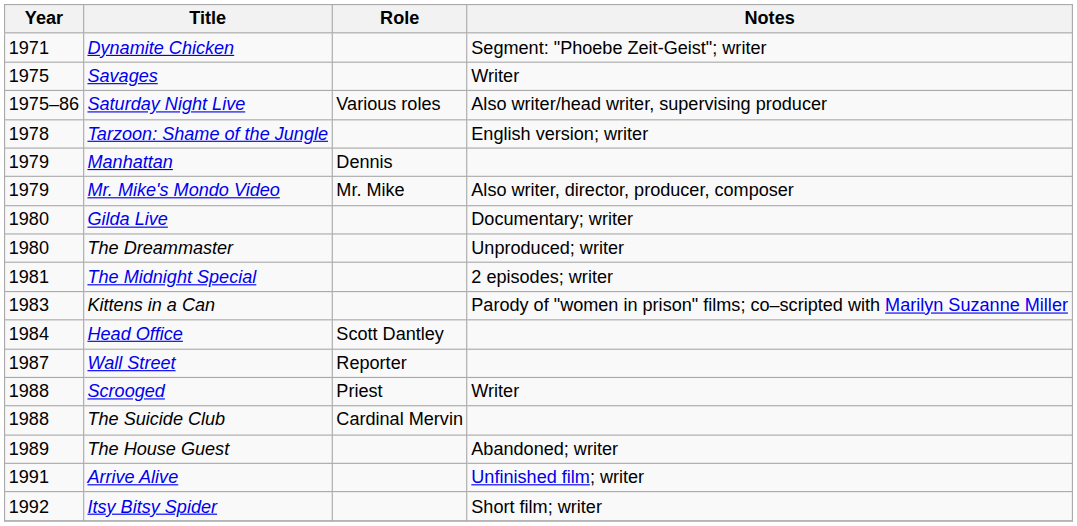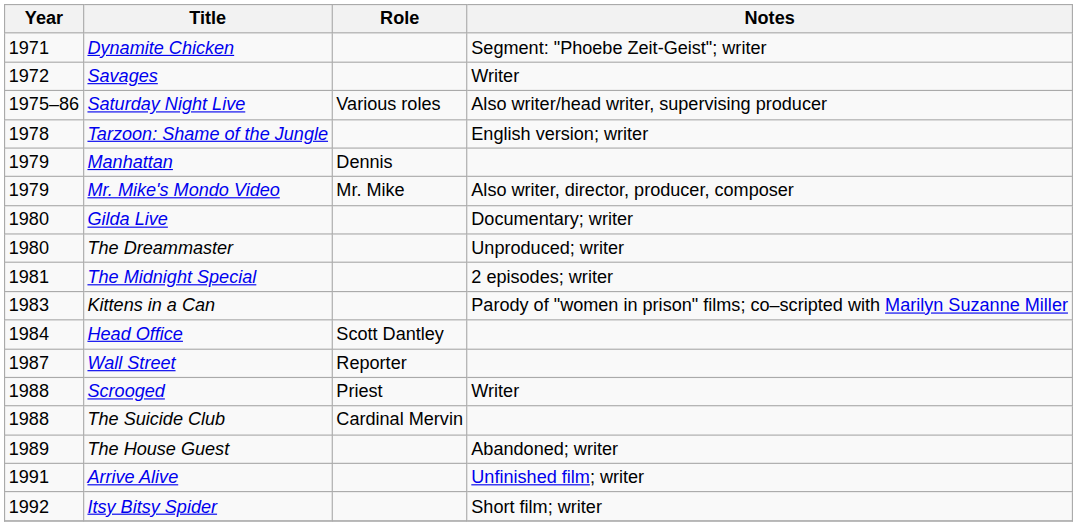 <table class="wikitable sortable">
 <tr>
 <th>Year</th>
 <th>Title</th>
 <th>Role</th>
 <th>Notes</th>
 </tr>
 <tr>
 <td>1971</td>
 <td><em><a href='#'>Dynamite Chicken</a></em></td>
 <td></td>
 <td>Segment: "Phoebe Zeit-Geist"; writer</td>
 </tr>
 <tr>
-<td>1975</td>
+<td>1972</td>
 <td><em><a href='#'>Savages</a></em></td>
 <td></td>
 <td>Writer</td>
 </tr>
 <tr>
 <td>1975–86</td>
 <td><em><a href='#'>Saturday Night Live</a></em></td>
 <td>Various roles</td>
 <td>Also writer/head writer, supervising producer</td>
 </tr>
 <tr>
 <td>1978</td>
 <td><em><a href='#'>Tarzoon: Shame of the Jungle</a></em></td>
 <td></td>
 <td>English version; writer</td>
 </tr>
 <tr>
 <td>1979</td>
 <td><em><a href='#'>Manhattan</a></em></td>
 <td>Dennis</td>
 <td></td>
 </tr>
 <tr>
 <td>1979</td>
 <td><em><a href='#'>Mr. Mike's Mondo Video</a></em></td>
 <td>Mr. Mike</td>
 <td>Also writer, director, producer, composer</td>
 </tr>
 <tr>
 <td>1980</td>
 <td><em><a href='#'>Gilda Live</a></em></td>
 <td></td>
 <td>Documentary; writer</td>
 </tr>
 <tr>
 <td>1980</td>
 <td><em>The Dreammaster</em></td>
 <td></td>
 <td>Unproduced; writer</td>
 </tr>
 <tr>
 <td>1981</td>
 <td><em><a href='#'>The Midnight Special</a></em></td>
 <td></td>
 <td>2 episodes; writer</td>
 </tr>
 <tr>
 <td>1983</td>
 <td><em>Kittens in a Can</em></td>
 <td></td>
 <td>Parody of "women in prison" films; co–scripted with <a href='#'>Marilyn Suzanne Miller</a></td>
 </tr>
 <tr>
 <td>1984</td>
 <td><em><a href='#'>Head Office</a></em></td>
 <td>Scott Dantley</td>
 <td></td>
 </tr>
 <tr>
 <td>1987</td>
 <td><em><a href='#'>Wall Street</a></em></td>
 <td>Reporter</td>
 <td></td>
 </tr>
 <tr>
 <td>1988</td>
 <td><em><a href='#'>Scrooged</a></em></td>
 <td>Priest</td>
 <td>Writer</td>
 </tr>
 <tr>
 <td>1988</td>
 <td><em>The Suicide Club</em></td>
 <td>Cardinal Mervin</td>
 <td></td>
 </tr>
 <tr>
 <td>1989</td>
 <td><em>The House Guest</em></td>
 <td></td>
 <td>Abandoned; writer</td>
 </tr>
 <tr>
 <td>1991</td>
 <td><em><a href='#'>Arrive Alive</a></em></td>
 <td></td>
 <td><a href='#'>Unfinished film</a>; writer</td>
 </tr>
 <tr>
 <td>1992</td>
 <td><em><a href='#'>Itsy Bitsy Spider</a></em></td>
 <td></td>
 <td>Short film; writer</td>
 </tr>
 <tr>
 </tr>
 </table>
